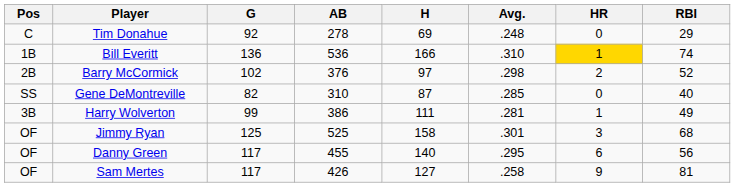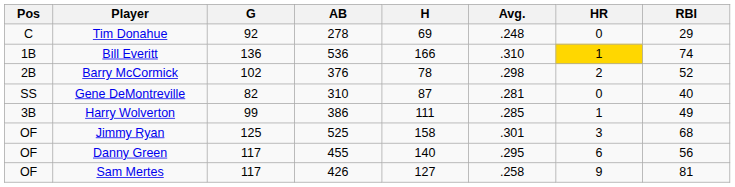 <table class="wikitable sortable">
 <tr>
 <th bgcolor="#DDDDFF" width="5%">Pos</th>
 <th bgcolor="#DDDDFF" width="16%">Player</th>
 <th bgcolor="#DDDDFF" width="9%">G</th>
 <th bgcolor="#DDDDFF" width="9%">AB</th>
 <th bgcolor="#DDDDFF" width="9%">H</th>
 <th bgcolor="#DDDDFF" width="9%">Avg.</th>
 <th bgcolor="#DDDDFF" width="9%">HR</th>
 <th bgcolor="#DDDDFF" width="9%">RBI</th>
 </tr>
 <tr align="center">
 <td>C</td>
 <td><a href='#'>Tim Donahue</a></td>
 <td>92</td>
 <td>278</td>
 <td>69</td>
 <td>.248</td>
 <td>0</td>
 <td>29</td>
 </tr>
 <tr align=center>
 <td>1B</td>
 <td><a href='#'>Bill Everitt</a></td>
 <td>136</td>
 <td>536</td>
 <td>166</td>
 <td>.310</td>
 <td style="background: gold;">1</td>
 <td>74</td>
 </tr>
 <tr align=center>
 <td>2B</td>
 <td><a href='#'>Barry McCormick</a></td>
 <td>102</td>
 <td>376</td>
-<td>97</td>
+<td>78</td>
 <td>.298</td>
 <td>2</td>
 <td>52</td>
 </tr>
 <tr align=center>
 <td>SS</td>
 <td><a href='#'>Gene DeMontreville</a></td>
 <td>82</td>
 <td>310</td>
 <td>87</td>
-<td>.285</td>
+<td>.281</td>
 <td>0</td>
 <td>40</td>
 </tr>
 <tr align=center>
 <td>3B</td>
 <td><a href='#'>Harry Wolverton</a></td>
 <td>99</td>
 <td>386</td>
 <td>111</td>
-<td>.281</td>
+<td>.285</td>
 <td>1</td>
 <td>49</td>
 </tr>
 <tr align=center>
 <td>OF</td>
 <td><a href='#'>Jimmy Ryan</a></td>
 <td>125</td>
 <td>525</td>
 <td>158</td>
 <td>.301</td>
 <td>3</td>
 <td>68</td>
 </tr>
 <tr align=center>
 <td>OF</td>
 <td><a href='#'>Danny Green</a></td>
 <td>117</td>
 <td>455</td>
 <td>140</td>
 <td>.295</td>
 <td>6</td>
 <td>56</td>
 </tr>
 <tr align=center>
 <td>OF</td>
 <td><a href='#'>Sam Mertes</a></td>
 <td>117</td>
 <td>426</td>
 <td>127</td>
 <td>.258</td>
 <td>9</td>
 <td>81</td>
 </tr>
 </table>
